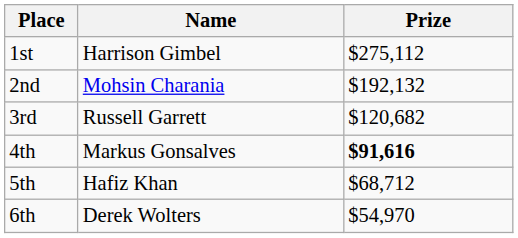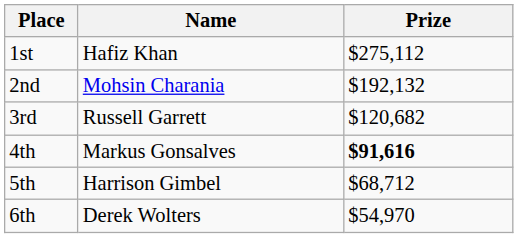 <table class="wikitable">
 <tr>
 <th style="width:50px;">Place</th>
 <th style="width:200px;">Name</th>
 <th style="width:125px;">Prize</th>
 </tr>
 <tr>
 <td>1st</td>
-<td> Harrison Gimbel</td>
+<td> Hafiz Khan</td>
 <td>$275,112</td>
 </tr>
 <tr>
 <td>2nd</td>
 <td> <a href='#'>Mohsin Charania</a></td>
 <td>$192,132</td>
 </tr>
 <tr>
 <td>3rd</td>
 <td> Russell Garrett</td>
 <td>$120,682</td>
 </tr>
 <tr>
 <td>4th</td>
 <td> Markus Gonsalves</td>
 <td><strong>$91,616</strong></td>
 </tr>
 <tr>
 <td>5th</td>
-<td> Hafiz Khan</td>
+<td> Harrison Gimbel</td>
 <td>$68,712</td>
 </tr>
 <tr>
 <td>6th</td>
 <td> Derek Wolters</td>
 <td>$54,970</td>
 </tr>
 </table>
